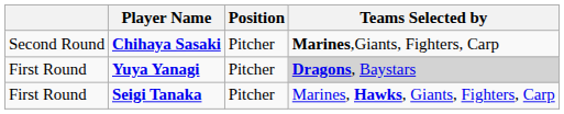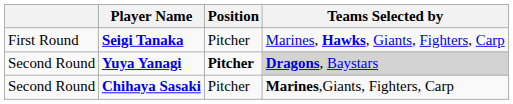 <table class="wikitable">
 <tr>
 <th></th>
 <th>Player Name</th>
 <th>Position</th>
 <th>Teams Selected by</th>
 </tr>
 <tr>
+<td>First Round</td>
+<td><strong><a href='#'>Seigi Tanaka</a></strong></td>
+<td>Pitcher</td>
+<td><a href='#'>Marines</a>, <strong><a href='#'>Hawks</a></strong>, <a href='#'>Giants</a>, <a href='#'>Fighters</a>, <a href='#'>Carp</a></td>
+</tr>
+<tr>
+<td>Second Round</td>
+<td><strong><a href='#'>Yuya Yanagi</a></strong></td>
+<td><strong>Pitcher</strong></td>
+<td style="background: lightgrey;"><strong><a href='#'>Dragons</a></strong>, <a href='#'>Baystars</a></td>
+</tr>
+<tr>
 <td>Second Round</td>
 <td><strong><a href='#'>Chihaya Sasaki</a></strong></td>
 <td>Pitcher</td>
 <td><strong>Marines</strong>,Giants, Fighters, Carp</td>
 </tr>
-<tr>
-<td>First Round</td>
-<td><strong><a href='#'>Yuya Yanagi</a></strong></td>
-<td>Pitcher</td>
-<td style="background: lightgrey;"><strong><a href='#'>Dragons</a></strong>, <a href='#'>Baystars</a></td>
-</tr>
-<tr>
-<td>First Round</td>
-<td><strong><a href='#'>Seigi Tanaka</a></strong></td>
-<td>Pitcher</td>
-<td><a href='#'>Marines</a>, <strong><a href='#'>Hawks</a></strong>, <a href='#'>Giants</a>, <a href='#'>Fighters</a>, <a href='#'>Carp</a></td>
-</tr>
 </table>
